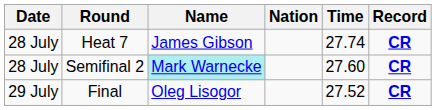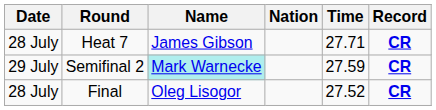 <table class="wikitable" style="text-align:center">
 <tr>
 <th>Date</th>
 <th>Round</th>
 <th>Name</th>
 <th>Nation</th>
 <th>Time</th>
 <th>Record</th>
 </tr>
 <tr>
 <td>28 July</td>
 <td>Heat 7</td>
 <td align="left"><a href='#'>James Gibson</a></td>
 <td align="left"></td>
-<td>27.74</td>
+<td>27.71</td>
+<td><strong><a href='#'>CR</a></strong></td>
+</tr>
+<tr>
+<td>29 July</td>
+<td>Semifinal 2</td>
+<td align="left" style="background: paleturquoise;"><a href='#'>Mark Warnecke</a></td>
+<td align="left"></td>
+<td>27.59</td>
 <td><strong><a href='#'>CR</a></strong></td>
 </tr>
 <tr>
 <td>28 July</td>
-<td>Semifinal 2</td>
-<td align="left" style="background: paleturquoise;"><a href='#'>Mark Warnecke</a></td>
-<td align="left"></td>
-<td>27.60</td>
-<td><strong><a href='#'>CR</a></strong></td>
-</tr>
-<tr>
-<td>29 July</td>
 <td>Final</td>
 <td align="left"><a href='#'>Oleg Lisogor</a></td>
 <td align="left"></td>
 <td>27.52</td>
 <td><strong><a href='#'>CR</a></strong></td>
 </tr>
 </table>
